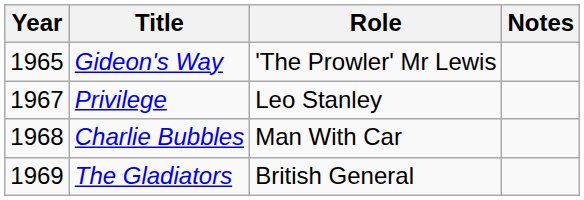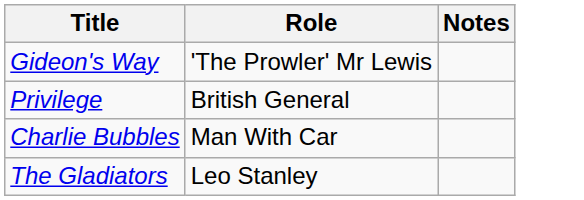 <table class="wikitable">
 <tr>
-<th>Year</th>
 <th>Title</th>
 <th>Role</th>
 <th>Notes</th>
 </tr>
 <tr>
-<td>1965</td>
 <td><em><a href='#'>Gideon's Way</a></em></td>
 <td>'The Prowler' Mr Lewis</td>
 <td></td>
 </tr>
 <tr>
-<td>1967</td>
 <td><em><a href='#'>Privilege</a></em></td>
-<td>Leo Stanley</td>
+<td>British General</td>
 <td></td>
 </tr>
 <tr>
-<td>1968</td>
 <td><em><a href='#'>Charlie Bubbles</a></em></td>
 <td>Man With Car</td>
 <td></td>
 </tr>
 <tr>
-<td>1969</td>
 <td><em><a href='#'>The Gladiators</a></em></td>
-<td>British General</td>
+<td>Leo Stanley</td>
 <td></td>
 </tr>
 </table>
